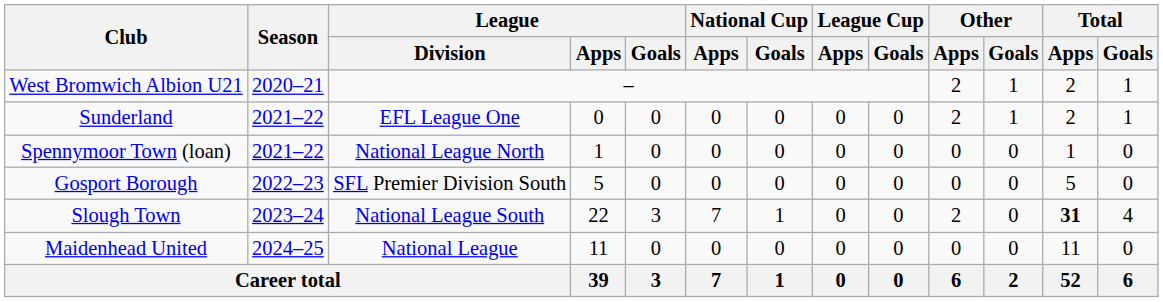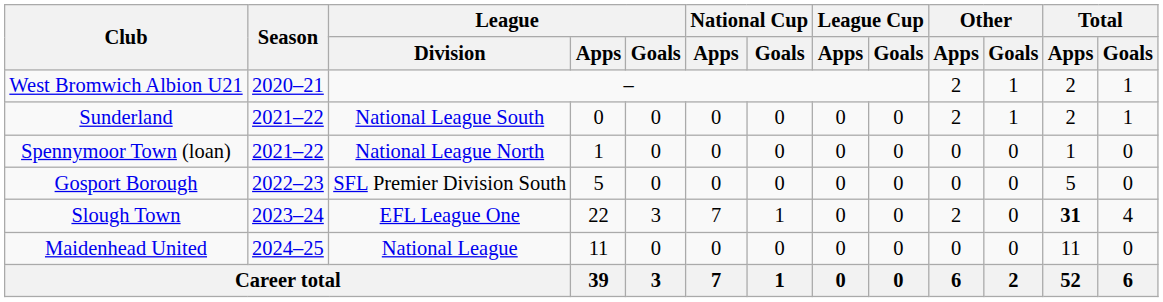 <table class="wikitable" style="text-align: center">
 <tr>
 <th rowspan="2">Club</th>
 <th rowspan="2">Season</th>
 <th colspan="3">League</th>
 <th colspan="2">National Cup</th>
 <th colspan="2">League Cup</th>
 <th colspan="2">Other</th>
 <th colspan="2">Total</th>
 </tr>
 <tr>
 <th>Division</th>
 <th>Apps</th>
 <th>Goals</th>
 <th>Apps</th>
 <th>Goals</th>
 <th>Apps</th>
 <th>Goals</th>
 <th>Apps</th>
 <th>Goals</th>
 <th>Apps</th>
 <th>Goals</th>
 </tr>
 <tr>
 <td><a href='#'>West Bromwich Albion U21</a></td>
 <td><a href='#'>2020–21</a></td>
 <td colspan="7">–</td>
 <td>2</td>
 <td>1</td>
 <td>2</td>
 <td>1</td>
 </tr>
 <tr>
 <td><a href='#'>Sunderland</a></td>
 <td><a href='#'>2021–22</a></td>
-<td><a href='#'>EFL League One</a></td>
+<td><a href='#'>National League South</a></td>
 <td>0</td>
 <td>0</td>
 <td>0</td>
 <td>0</td>
 <td>0</td>
 <td>0</td>
 <td>2</td>
 <td>1</td>
 <td>2</td>
 <td>1</td>
 </tr>
 <tr>
 <td><a href='#'>Spennymoor Town</a> (loan)</td>
 <td><a href='#'>2021–22</a></td>
 <td><a href='#'>National League North</a></td>
 <td>1</td>
 <td>0</td>
 <td>0</td>
 <td>0</td>
 <td>0</td>
 <td>0</td>
 <td>0</td>
 <td>0</td>
 <td>1</td>
 <td>0</td>
 </tr>
 <tr>
 <td><a href='#'>Gosport Borough</a></td>
 <td><a href='#'>2022–23</a></td>
 <td><a href='#'>SFL</a> Premier Division South</td>
 <td>5</td>
 <td>0</td>
 <td>0</td>
 <td>0</td>
 <td>0</td>
 <td>0</td>
 <td>0</td>
 <td>0</td>
 <td>5</td>
 <td>0</td>
 </tr>
 <tr>
 <td><a href='#'>Slough Town</a></td>
 <td><a href='#'>2023–24</a></td>
-<td><a href='#'>National League South</a></td>
+<td><a href='#'>EFL League One</a></td>
 <td>22</td>
 <td>3</td>
 <td>7</td>
 <td>1</td>
 <td>0</td>
 <td>0</td>
 <td>2</td>
 <td>0</td>
 <td><strong>31</strong></td>
 <td>4</td>
 </tr>
 <tr>
 <td><a href='#'>Maidenhead United</a></td>
 <td><a href='#'>2024–25</a></td>
 <td><a href='#'>National League</a></td>
 <td>11</td>
 <td>0</td>
 <td>0</td>
 <td>0</td>
 <td>0</td>
 <td>0</td>
 <td>0</td>
 <td>0</td>
 <td>11</td>
 <td>0</td>
 </tr>
 <tr>
 <th colspan="3">Career total</th>
 <th>39</th>
 <th>3</th>
 <th>7</th>
 <th>1</th>
 <th>0</th>
 <th>0</th>
 <th>6</th>
 <th>2</th>
 <th>52</th>
 <th>6</th>
 </tr>
 </table>
